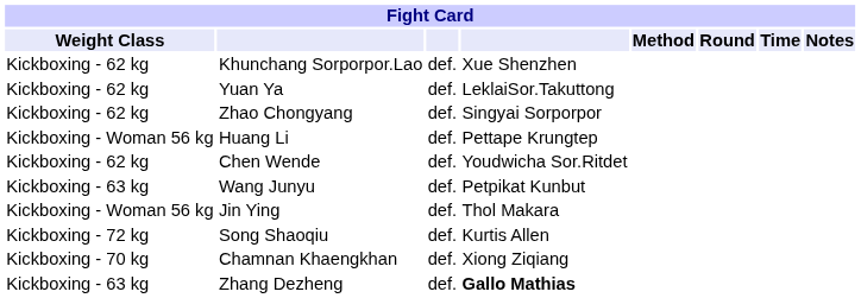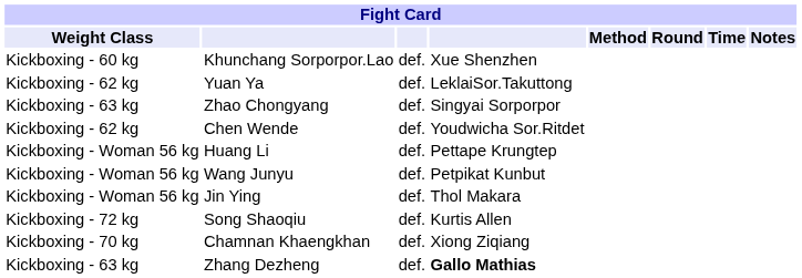 <table class="toccolours" style="font-size: 85%;">
 <tr>
 <th colspan="8" style="background-color: #ccf; color: #000080; text-align: center;"><strong>Fight Card</strong></th>
 </tr>
 <tr>
 <th colspan="1" style="background-color: #E6E8FA; color: #000000; text-align: center;">Weight Class</th>
 <th colspan="1" style="background-color: #E6E8FA; color: #000000; text-align: center;"></th>
 <th colspan="1" style="background-color: #E6E8FA; color: #000000; text-align: center;"></th>
 <th colspan="1" style="background-color: #E6E8FA; color: #000000; text-align: center;"></th>
 <th colspan="1" style="background-color: #E6E8FA; color: #000000; text-align: center;">Method</th>
 <th colspan="1" style="background-color: #E6E8FA; color: #000000; text-align: center;">Round</th>
 <th colspan="1" style="background-color: #E6E8FA; color: #000000; text-align: center;">Time</th>
 <th colspan="1" style="background-color: #E6E8FA; color: #000000; text-align: center;">Notes</th>
 </tr>
 <tr>
-<td>Kickboxing - 62 kg</td>
+<td>Kickboxing - 60 kg</td>
 <td> Khunchang Sorporpor.Lao</td>
 <td align=center>def.</td>
 <td> Xue Shenzhen</td>
 <td></td>
 <td align=center></td>
 <td align=center></td>
 <td></td>
 </tr>
 <tr>
 <td>Kickboxing - 62 kg</td>
 <td> Yuan Ya</td>
 <td align=center>def.</td>
 <td> LeklaiSor.Takuttong</td>
 <td></td>
 <td align=center></td>
 <td align=center></td>
 <td></td>
 </tr>
 <tr>
-<td>Kickboxing - 62 kg</td>
+<td>Kickboxing - 63 kg</td>
 <td> Zhao Chongyang</td>
 <td align=center>def.</td>
 <td> Singyai Sorporpor</td>
+<td></td>
+<td align=center></td>
+<td align=center></td>
+<td></td>
+</tr>
+<tr>
+<td>Kickboxing - 62 kg</td>
+<td> Chen Wende</td>
+<td align=center>def.</td>
+<td> Youdwicha Sor.Ritdet</td>
 <td></td>
 <td align=center></td>
 <td align=center></td>
 <td></td>
 </tr>
 <tr>
 <td>Kickboxing - Woman 56 kg</td>
 <td> Huang Li</td>
 <td align=center>def.</td>
 <td> Pettape Krungtep</td>
 <td></td>
 <td align=center></td>
 <td align=center></td>
 <td></td>
 </tr>
 <tr>
-<td>Kickboxing - 62 kg</td>
-<td> Chen Wende</td>
-<td align=center>def.</td>
-<td> Youdwicha Sor.Ritdet</td>
-<td></td>
-<td align=center></td>
-<td align=center></td>
-<td></td>
-</tr>
-<tr>
-<td>Kickboxing - 63 kg</td>
+<td>Kickboxing - Woman 56 kg</td>
 <td> Wang Junyu</td>
 <td align=center>def.</td>
 <td> Petpikat Kunbut</td>
 <td></td>
 <td align=center></td>
 <td align=center></td>
 <td></td>
 </tr>
 <tr>
 <td>Kickboxing - Woman 56 kg</td>
 <td> Jin Ying</td>
 <td align=center>def.</td>
 <td> Thol Makara</td>
 <td></td>
 <td align=center></td>
 <td align=center></td>
 <td></td>
 </tr>
 <tr>
 <td>Kickboxing - 72 kg</td>
 <td> Song Shaoqiu</td>
 <td align=center>def.</td>
 <td> Kurtis Allen</td>
 <td></td>
 <td align=center></td>
 <td align=center></td>
 <td></td>
 </tr>
 <tr>
 <td>Kickboxing - 70 kg</td>
 <td> Chamnan Khaengkhan</td>
 <td align=center>def.</td>
 <td> Xiong Ziqiang</td>
 <td></td>
 <td align=center></td>
 <td align=center></td>
 <td></td>
 </tr>
 <tr>
 <td>Kickboxing - 63 kg</td>
 <td> Zhang Dezheng</td>
 <td align=center>def.</td>
 <td><strong> Gallo Mathias</strong></td>
 <td></td>
 <td align=center></td>
 <td align=center></td>
 <td></td>
 </tr>
 <tr>
 </tr>
 </table>
